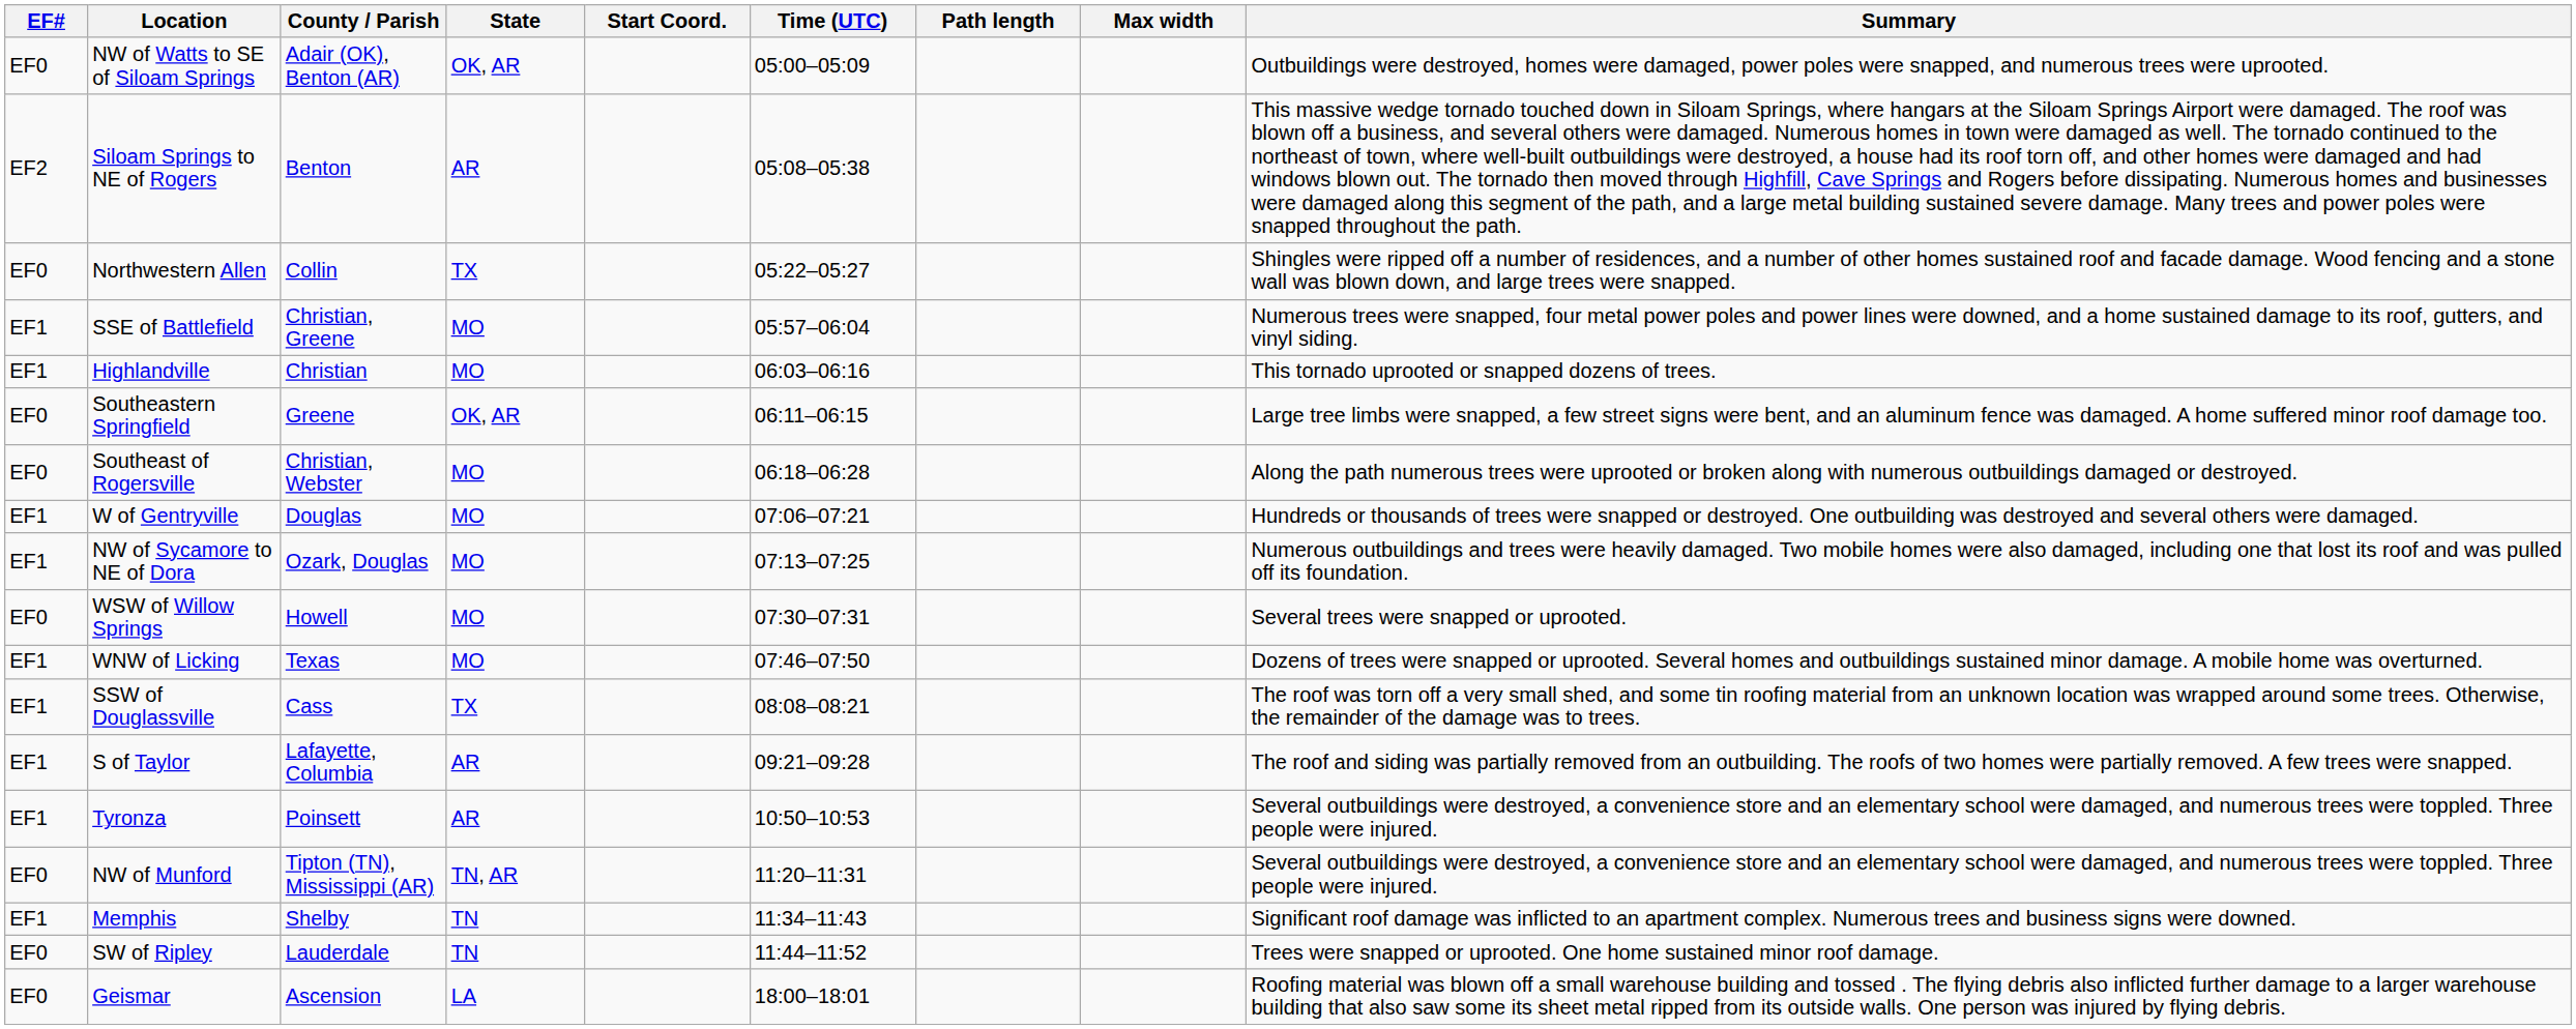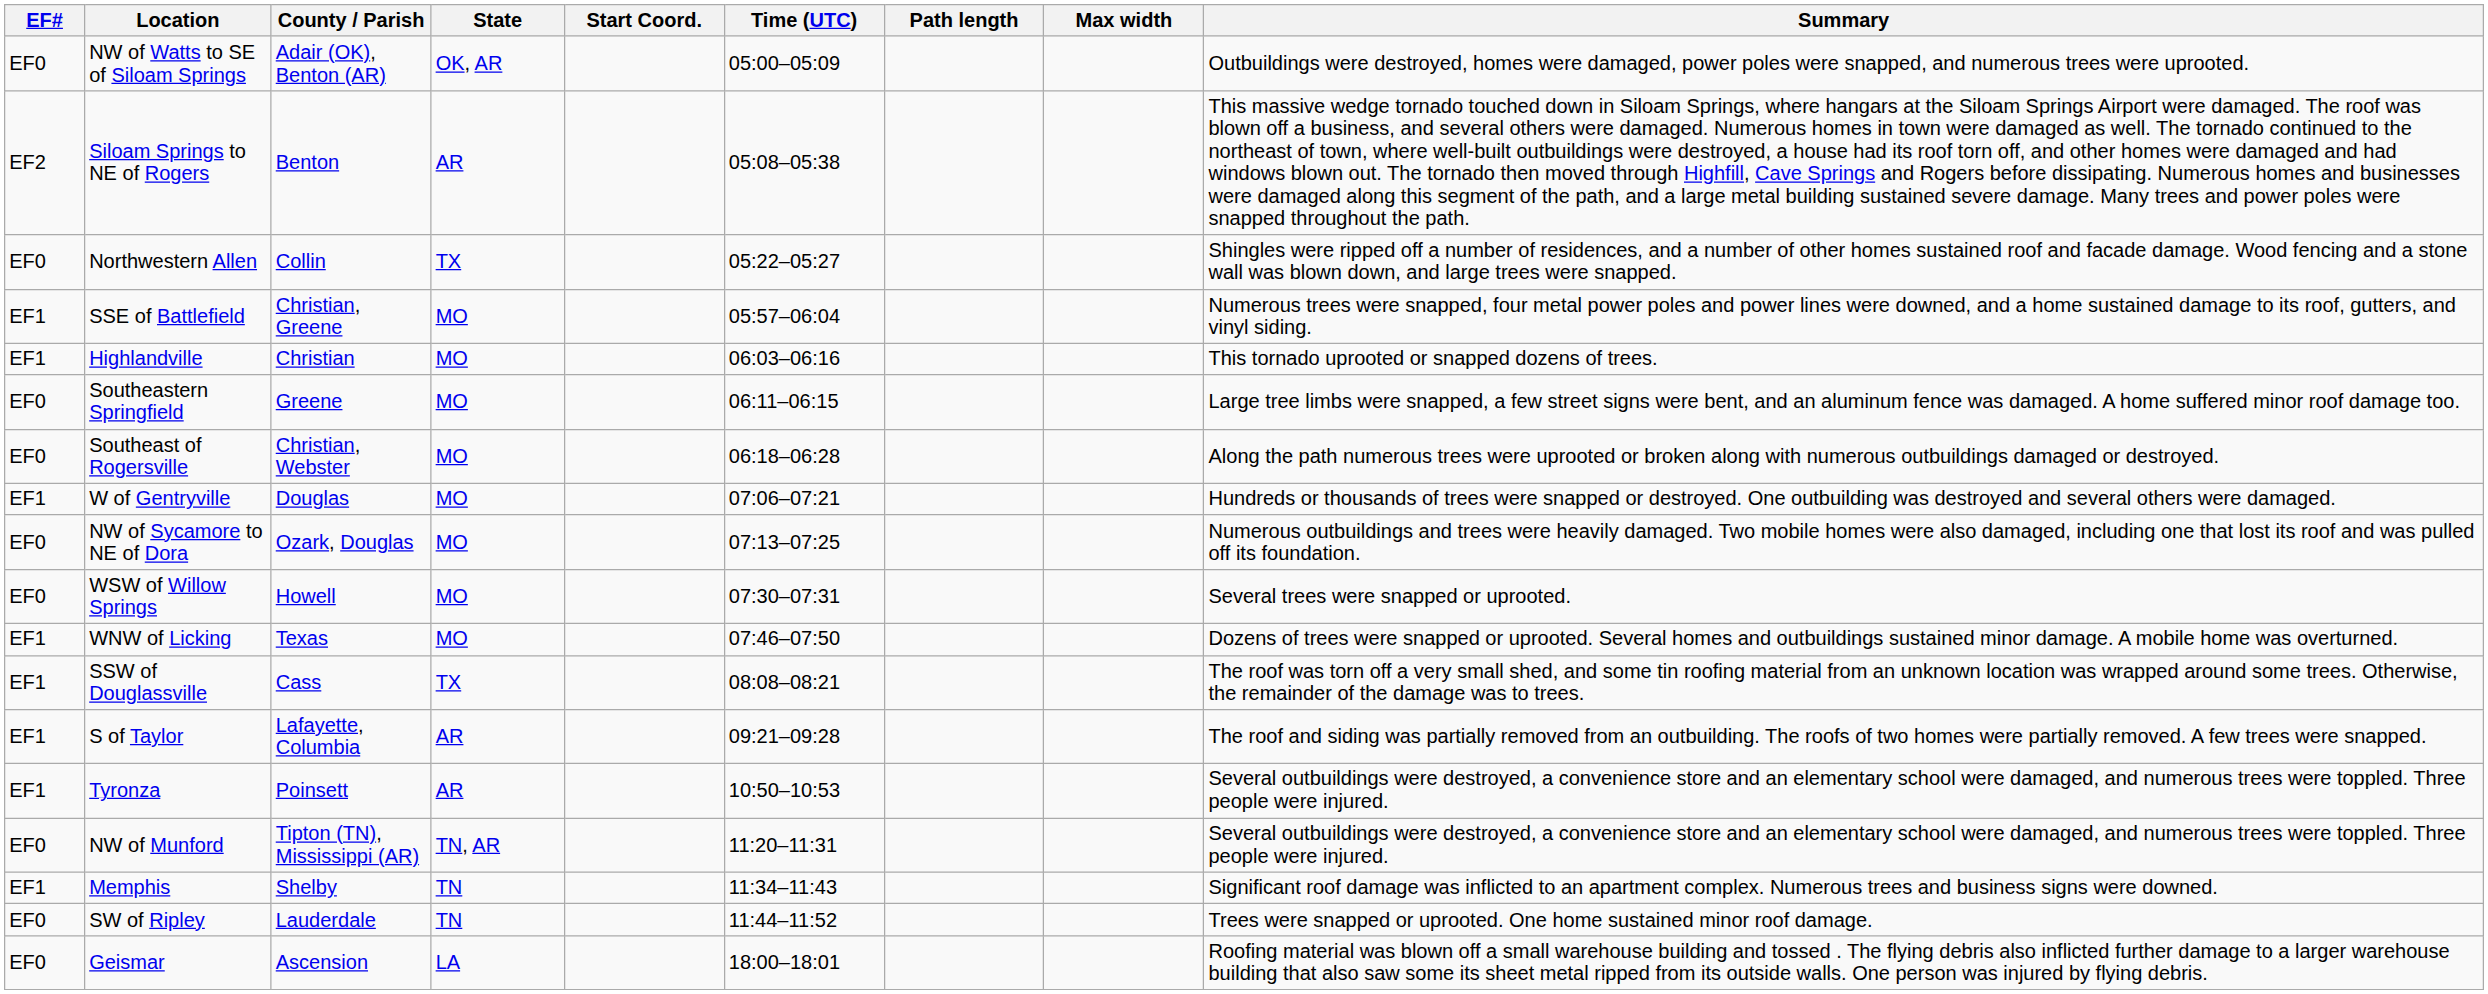 <table class="wikitable sortable" style="width:100%;">
 <tr>
 <th scope="col"  style="width:3%; text-align:center;"><a href='#'>EF#</a></th>
 <th scope="col"  style="width:7%; text-align:center;" class="unsortable">Location</th>
 <th scope="col"  style="width:6%; text-align:center;" class="unsortable">County / Parish</th>
 <th scope="col"  style="width:5%; text-align:center;">State</th>
 <th scope="col"  style="width:6%; text-align:center;">Start Coord.</th>
 <th scope="col"  style="width:6%; text-align:center;">Time (<a href='#'>UTC</a>)</th>
 <th scope="col"  style="width:6%; text-align:center;">Path length</th>
 <th scope="col"  style="width:6%; text-align:center;">Max width</th>
 <th scope="col" class="unsortable" style="width:48%; text-align:center;">Summary</th>
 </tr>
 <tr>
 <td bgcolor=>EF0</td>
 <td>NW of <a href='#'>Watts</a> to SE of <a href='#'>Siloam Springs</a></td>
 <td><a href='#'>Adair (OK)</a>, <a href='#'>Benton (AR)</a></td>
 <td><a href='#'>OK</a>, <a href='#'>AR</a></td>
 <td></td>
 <td>05:00–05:09</td>
 <td></td>
 <td></td>
 <td>Outbuildings were destroyed, homes were damaged, power poles were snapped, and numerous trees were uprooted.</td>
 </tr>
 <tr>
 <td bgcolor=>EF2</td>
 <td><a href='#'>Siloam Springs</a> to NE of <a href='#'>Rogers</a></td>
 <td><a href='#'>Benton</a></td>
 <td><a href='#'>AR</a></td>
 <td></td>
 <td>05:08–05:38</td>
 <td></td>
 <td></td>
 <td>This massive wedge tornado touched down in Siloam Springs, where hangars at the Siloam Springs Airport were damaged. The roof was blown off a business, and several others were damaged. Numerous homes in town were damaged as well. The tornado continued to the northeast of town, where well-built outbuildings were destroyed, a house had its roof torn off, and other homes were damaged and had windows blown out. The tornado then moved through <a href='#'>Highfill</a>, <a href='#'>Cave Springs</a> and Rogers before dissipating. Numerous homes and businesses were damaged along this segment of the path, and a large metal building sustained severe damage. Many trees and power poles were snapped throughout the path.</td>
 </tr>
 <tr>
 <td bgcolor=>EF0</td>
 <td>Northwestern <a href='#'>Allen</a></td>
 <td><a href='#'>Collin</a></td>
 <td><a href='#'>TX</a></td>
 <td></td>
 <td>05:22–05:27</td>
 <td></td>
 <td></td>
 <td>Shingles were ripped off a number of residences, and a number of other homes sustained roof and facade damage. Wood fencing and a stone wall was blown down, and large trees were snapped.</td>
 </tr>
 <tr>
 <td bgcolor=>EF1</td>
 <td>SSE of <a href='#'>Battlefield</a></td>
 <td><a href='#'>Christian</a>, <a href='#'>Greene</a></td>
 <td><a href='#'>MO</a></td>
 <td></td>
 <td>05:57–06:04</td>
 <td></td>
 <td></td>
 <td>Numerous trees were snapped, four metal power poles and power lines were downed, and a home sustained damage to its roof, gutters, and vinyl siding.</td>
 </tr>
 <tr>
 <td bgcolor=>EF1</td>
 <td><a href='#'>Highlandville</a></td>
 <td><a href='#'>Christian</a></td>
 <td><a href='#'>MO</a></td>
 <td></td>
 <td>06:03–06:16</td>
 <td></td>
 <td></td>
 <td>This tornado uprooted or snapped dozens of trees.</td>
 </tr>
 <tr>
 <td bgcolor=>EF0</td>
 <td>Southeastern <a href='#'>Springfield</a></td>
 <td><a href='#'>Greene</a></td>
-<td><a href='#'>OK</a>, <a href='#'>AR</a></td>
+<td><a href='#'>MO</a></td>
 <td></td>
 <td>06:11–06:15</td>
 <td></td>
 <td></td>
 <td>Large tree limbs were snapped, a few street signs were bent, and an aluminum fence was damaged. A home suffered minor roof damage too.</td>
 </tr>
 <tr>
 <td bgcolor=>EF0</td>
 <td>Southeast of <a href='#'>Rogersville</a></td>
 <td><a href='#'>Christian</a>, <a href='#'>Webster</a></td>
 <td><a href='#'>MO</a></td>
 <td></td>
 <td>06:18–06:28</td>
 <td></td>
 <td></td>
 <td>Along the path numerous trees were uprooted or broken along with numerous outbuildings damaged or destroyed.</td>
 </tr>
 <tr>
 <td bgcolor=>EF1</td>
 <td>W of <a href='#'>Gentryville</a></td>
 <td><a href='#'>Douglas</a></td>
 <td><a href='#'>MO</a></td>
 <td></td>
 <td>07:06–07:21</td>
 <td></td>
 <td></td>
 <td>Hundreds or thousands of trees were snapped or destroyed. One outbuilding was destroyed and several others were damaged.</td>
 </tr>
 <tr>
-<td bgcolor=>EF1</td>
+<td bgcolor=>EF0</td>
 <td>NW of <a href='#'>Sycamore</a> to NE of <a href='#'>Dora</a></td>
 <td><a href='#'>Ozark</a>, <a href='#'>Douglas</a></td>
 <td><a href='#'>MO</a></td>
 <td></td>
 <td>07:13–07:25</td>
 <td></td>
 <td></td>
 <td>Numerous outbuildings and trees were heavily damaged. Two mobile homes were also damaged, including one that lost its roof and was pulled off its foundation.</td>
 </tr>
 <tr>
 <td bgcolor=>EF0</td>
 <td>WSW of <a href='#'>Willow Springs</a></td>
 <td><a href='#'>Howell</a></td>
 <td><a href='#'>MO</a></td>
 <td></td>
 <td>07:30–07:31</td>
 <td></td>
 <td></td>
 <td>Several trees were snapped or uprooted.</td>
 </tr>
 <tr>
 <td bgcolor=>EF1</td>
 <td>WNW of <a href='#'>Licking</a></td>
 <td><a href='#'>Texas</a></td>
 <td><a href='#'>MO</a></td>
 <td></td>
 <td>07:46–07:50</td>
 <td></td>
 <td></td>
 <td>Dozens of trees were snapped or uprooted. Several homes and outbuildings sustained minor damage. A mobile home was overturned.</td>
 </tr>
 <tr>
 <td bgcolor=>EF1</td>
 <td>SSW of <a href='#'>Douglassville</a></td>
 <td><a href='#'>Cass</a></td>
 <td><a href='#'>TX</a></td>
 <td></td>
 <td>08:08–08:21</td>
 <td></td>
 <td></td>
 <td>The roof was torn off a very small shed, and some tin roofing material from an unknown location was wrapped around some trees. Otherwise, the remainder of the damage was to trees.</td>
 </tr>
 <tr>
 <td bgcolor=>EF1</td>
 <td>S of <a href='#'>Taylor</a></td>
 <td><a href='#'>Lafayette</a>, <a href='#'>Columbia</a></td>
 <td><a href='#'>AR</a></td>
 <td></td>
 <td>09:21–09:28</td>
 <td></td>
 <td></td>
 <td>The roof and siding was partially removed from an outbuilding. The roofs of two homes were partially removed. A few trees were snapped.</td>
 </tr>
 <tr>
 <td bgcolor=>EF1</td>
 <td><a href='#'>Tyronza</a></td>
 <td><a href='#'>Poinsett</a></td>
 <td><a href='#'>AR</a></td>
 <td></td>
 <td>10:50–10:53</td>
 <td></td>
 <td></td>
 <td>Several outbuildings were destroyed, a convenience store and an elementary school were damaged, and numerous trees were toppled. Three people were injured.</td>
 </tr>
 <tr>
 <td bgcolor=>EF0</td>
 <td>NW of <a href='#'>Munford</a></td>
 <td><a href='#'>Tipton (TN)</a>, <a href='#'>Mississippi (AR)</a></td>
 <td><a href='#'>TN</a>, <a href='#'>AR</a></td>
 <td></td>
 <td>11:20–11:31</td>
 <td></td>
 <td></td>
 <td>Several outbuildings were destroyed, a convenience store and an elementary school were damaged, and numerous trees were toppled. Three people were injured.</td>
 </tr>
 <tr>
 <td bgcolor=>EF1</td>
 <td><a href='#'>Memphis</a></td>
 <td><a href='#'>Shelby</a></td>
 <td><a href='#'>TN</a></td>
 <td></td>
 <td>11:34–11:43</td>
 <td></td>
 <td></td>
 <td>Significant roof damage was inflicted to an apartment complex. Numerous trees and business signs were downed.</td>
 </tr>
 <tr>
 <td bgcolor=>EF0</td>
 <td>SW of <a href='#'>Ripley</a></td>
 <td><a href='#'>Lauderdale</a></td>
 <td><a href='#'>TN</a></td>
 <td></td>
 <td>11:44–11:52</td>
 <td></td>
 <td></td>
 <td>Trees were snapped or uprooted. One home sustained minor roof damage.</td>
 </tr>
 <tr>
 <td bgcolor=>EF0</td>
 <td><a href='#'>Geismar</a></td>
 <td><a href='#'>Ascension</a></td>
 <td><a href='#'>LA</a></td>
 <td></td>
 <td>18:00–18:01</td>
 <td></td>
 <td></td>
 <td>Roofing material was blown off a small warehouse building and tossed . The flying debris also inflicted further damage to a larger warehouse building that also saw some its sheet metal ripped from its outside walls. One person was injured by flying debris.</td>
 </tr>
 <tr>
 </tr>
 </table>
